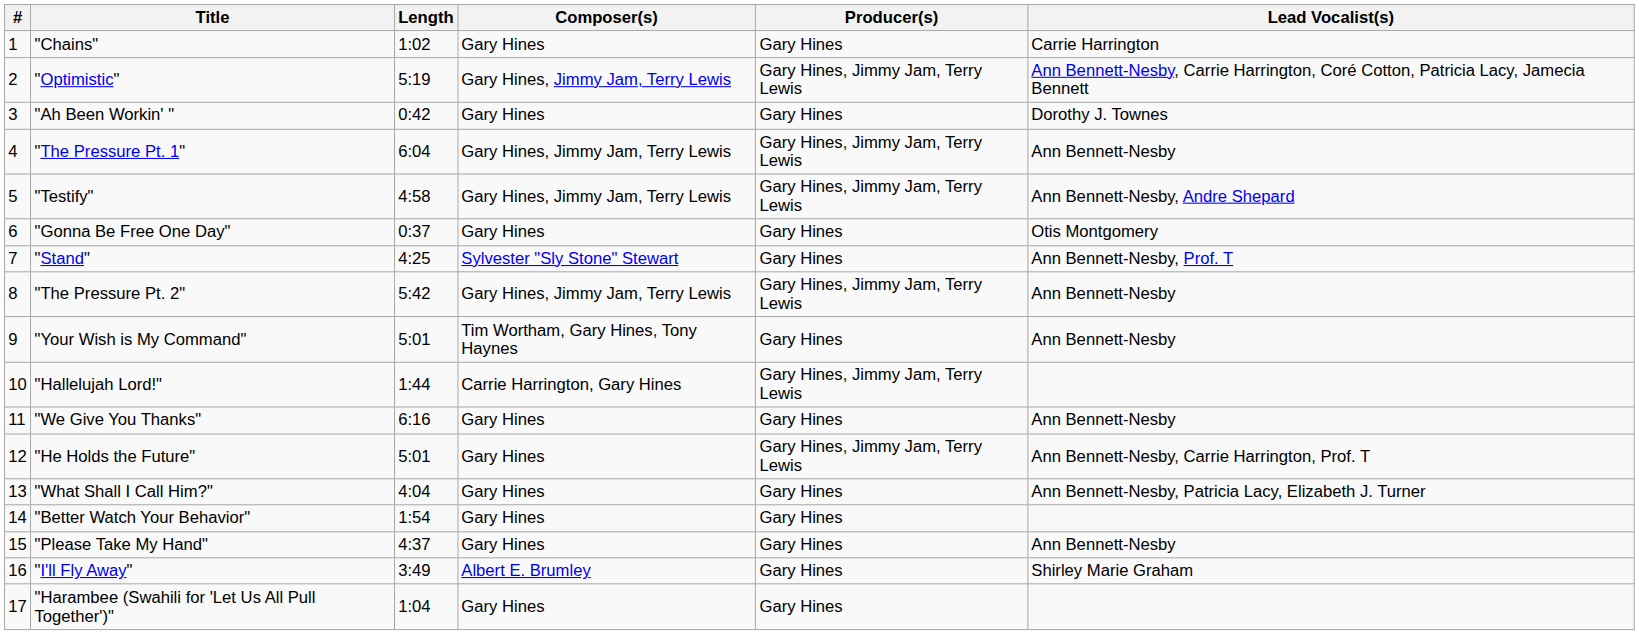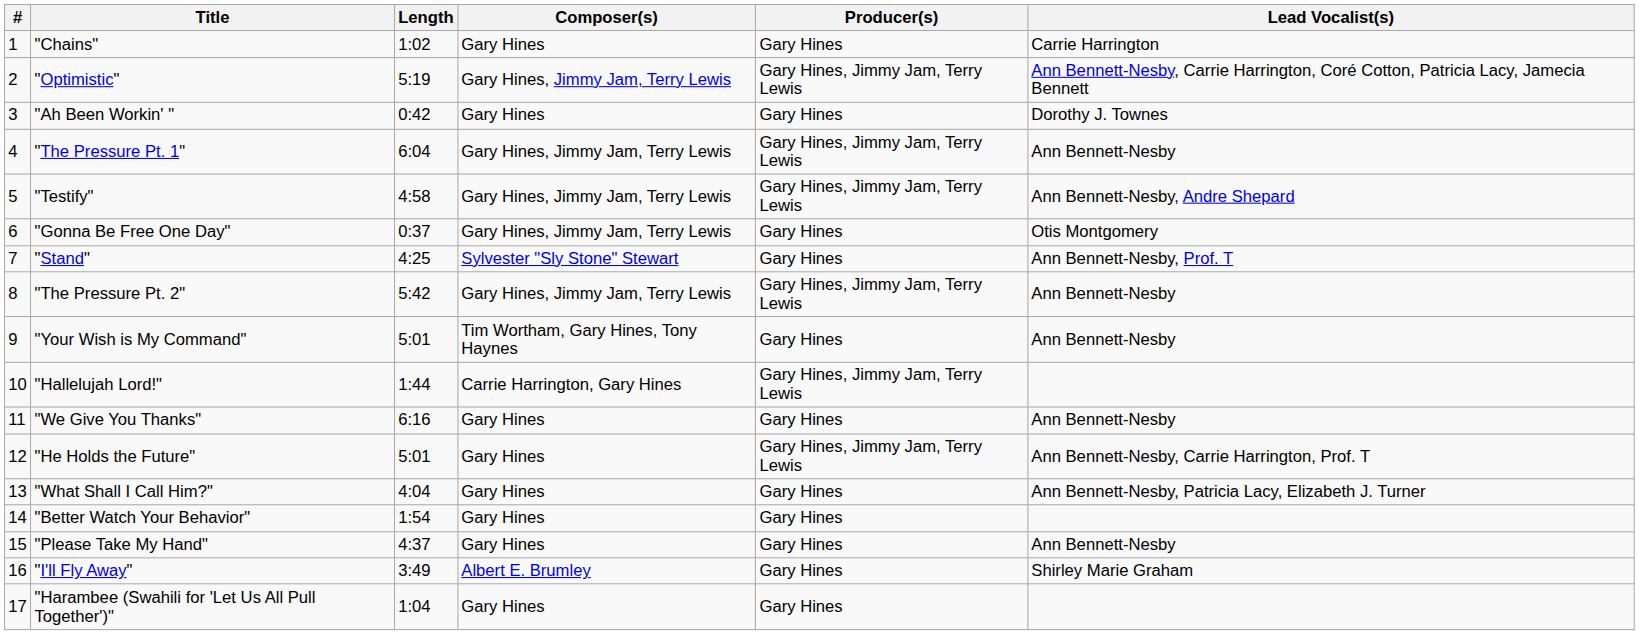 <table class="wikitable" border="1">
 <tr>
 <th>#</th>
 <th>Title</th>
 <th>Length</th>
 <th>Composer(s)</th>
 <th>Producer(s)</th>
 <th>Lead Vocalist(s)</th>
 </tr>
 <tr>
 <td>1</td>
 <td>"Chains"</td>
 <td>1:02</td>
 <td>Gary Hines</td>
 <td>Gary Hines</td>
 <td>Carrie Harrington</td>
 </tr>
 <tr>
 <td>2</td>
 <td>"<a href='#'>Optimistic</a>"</td>
 <td>5:19</td>
 <td>Gary Hines, <a href='#'>Jimmy Jam, Terry Lewis</a></td>
 <td>Gary Hines, Jimmy Jam, Terry Lewis</td>
 <td><a href='#'>Ann Bennett-Nesby</a>, Carrie Harrington, Coré Cotton, Patricia Lacy, Jamecia Bennett</td>
 </tr>
 <tr>
 <td>3</td>
 <td>"Ah Been Workin' "</td>
 <td>0:42</td>
 <td>Gary Hines</td>
 <td>Gary Hines</td>
 <td>Dorothy J. Townes</td>
 </tr>
 <tr>
 <td>4</td>
 <td>"<a href='#'>The Pressure Pt. 1</a>"</td>
 <td>6:04</td>
 <td>Gary Hines, Jimmy Jam, Terry Lewis</td>
 <td>Gary Hines, Jimmy Jam, Terry Lewis</td>
 <td>Ann Bennett-Nesby</td>
 </tr>
 <tr>
 <td>5</td>
 <td>"Testify"</td>
 <td>4:58</td>
 <td>Gary Hines, Jimmy Jam, Terry Lewis</td>
 <td>Gary Hines, Jimmy Jam, Terry Lewis</td>
 <td>Ann Bennett-Nesby, <a href='#'>Andre Shepard</a></td>
 </tr>
 <tr>
 <td>6</td>
 <td>"Gonna Be Free One Day"</td>
 <td>0:37</td>
-<td>Gary Hines</td>
+<td>Gary Hines, Jimmy Jam, Terry Lewis</td>
 <td>Gary Hines</td>
 <td>Otis Montgomery</td>
 </tr>
 <tr>
 <td>7</td>
 <td>"<a href='#'>Stand</a>"</td>
 <td>4:25</td>
 <td><a href='#'>Sylvester "Sly Stone" Stewart</a></td>
 <td>Gary Hines</td>
 <td>Ann Bennett-Nesby, <a href='#'>Prof. T</a></td>
 </tr>
 <tr>
 <td>8</td>
 <td>"The Pressure Pt. 2"</td>
 <td>5:42</td>
 <td>Gary Hines, Jimmy Jam, Terry Lewis</td>
 <td>Gary Hines, Jimmy Jam, Terry Lewis</td>
 <td>Ann Bennett-Nesby</td>
 </tr>
 <tr>
 <td>9</td>
 <td>"Your Wish is My Command"</td>
 <td>5:01</td>
 <td>Tim Wortham, Gary Hines, Tony Haynes</td>
 <td>Gary Hines</td>
 <td>Ann Bennett-Nesby</td>
 </tr>
 <tr>
 <td>10</td>
 <td>"Hallelujah Lord!"</td>
 <td>1:44</td>
 <td>Carrie Harrington, Gary Hines</td>
 <td>Gary Hines, Jimmy Jam, Terry Lewis</td>
 <td></td>
 </tr>
 <tr>
 <td>11</td>
 <td>"We Give You Thanks"</td>
 <td>6:16</td>
 <td>Gary Hines</td>
 <td>Gary Hines</td>
 <td>Ann Bennett-Nesby</td>
 </tr>
 <tr>
 <td>12</td>
 <td>"He Holds the Future"</td>
 <td>5:01</td>
 <td>Gary Hines</td>
 <td>Gary Hines, Jimmy Jam, Terry Lewis</td>
 <td>Ann Bennett-Nesby, Carrie Harrington, Prof. T</td>
 </tr>
 <tr>
 <td>13</td>
 <td>"What Shall I Call Him?"</td>
 <td>4:04</td>
 <td>Gary Hines</td>
 <td>Gary Hines</td>
 <td>Ann Bennett-Nesby, Patricia Lacy, Elizabeth J. Turner</td>
 </tr>
 <tr>
 <td>14</td>
 <td>"Better Watch Your Behavior"</td>
 <td>1:54</td>
 <td>Gary Hines</td>
 <td>Gary Hines</td>
 <td></td>
 </tr>
 <tr>
 <td>15</td>
 <td>"Please Take My Hand"</td>
 <td>4:37</td>
 <td>Gary Hines</td>
 <td>Gary Hines</td>
 <td>Ann Bennett-Nesby</td>
 </tr>
 <tr>
 <td>16</td>
 <td>"<a href='#'>I'll Fly Away</a>"</td>
 <td>3:49</td>
 <td><a href='#'>Albert E. Brumley</a></td>
 <td>Gary Hines</td>
 <td>Shirley Marie Graham</td>
 </tr>
 <tr>
 <td>17</td>
 <td>"Harambee (Swahili for 'Let Us All Pull Together')"</td>
 <td>1:04</td>
 <td>Gary Hines</td>
 <td>Gary Hines</td>
 <td></td>
 </tr>
 </table>
